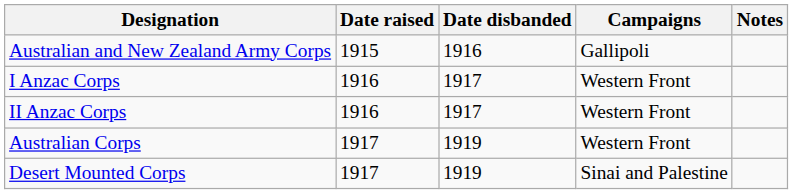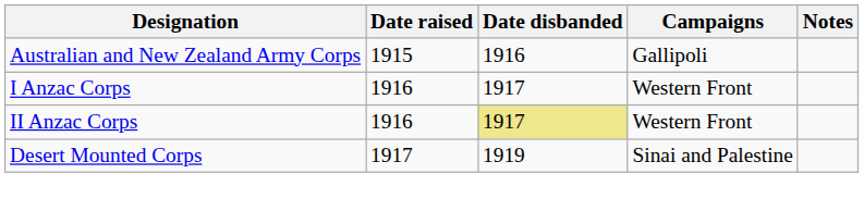 <table class="wikitable sortable">
 <tr>
 <th>Designation</th>
 <th>Date raised</th>
 <th>Date disbanded</th>
 <th>Campaigns</th>
 <th>Notes</th>
 </tr>
 <tr>
 <td><a href='#'>Australian and New Zealand Army Corps</a></td>
 <td>1915</td>
 <td>1916</td>
 <td>Gallipoli</td>
 <td></td>
 </tr>
 <tr>
 <td><a href='#'>I Anzac Corps</a></td>
 <td>1916</td>
 <td>1917</td>
 <td>Western Front</td>
 <td></td>
 </tr>
 <tr>
 <td><a href='#'>II Anzac Corps</a></td>
 <td>1916</td>
-<td>1917</td>
-<td>Western Front</td>
-<td></td>
-</tr>
-<tr>
-<td><a href='#'>Australian Corps</a></td>
-<td>1917</td>
-<td>1919</td>
+<td style="background: khaki;">1917</td>
 <td>Western Front</td>
 <td></td>
 </tr>
 <tr>
 <td><a href='#'>Desert Mounted Corps</a></td>
 <td>1917</td>
 <td>1919</td>
 <td>Sinai and Palestine</td>
 <td></td>
 </tr>
 </table>
